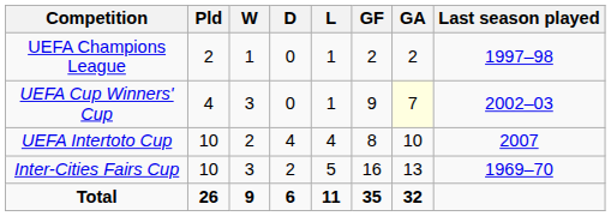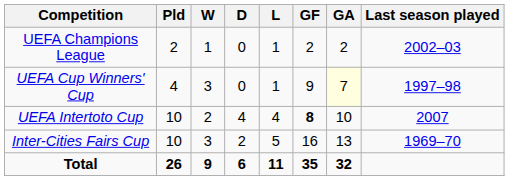 <table class="wikitable" style="text-align: center;">
 <tr>
 <th width="160">Competition</th>
 <th width="30">Pld</th>
 <th width="30">W</th>
 <th width="30">D</th>
 <th width="30">L</th>
 <th width="30">GF</th>
 <th width="30">GA</th>
 <th width="150">Last season played</th>
 </tr>
 <tr>
 <td><a href='#'>UEFA Champions League</a></td>
 <td>2</td>
 <td>1</td>
 <td>0</td>
 <td>1</td>
 <td>2</td>
 <td>2</td>
-<td><a href='#'>1997–98</a></td>
+<td><a href='#'>2002–03</a></td>
 </tr>
 <tr>
 <td><em><a href='#'>UEFA Cup Winners' Cup</a></em></td>
 <td>4</td>
 <td>3</td>
 <td>0</td>
 <td>1</td>
 <td>9</td>
 <td style="background: lightyellow;">7</td>
-<td><a href='#'>2002–03</a></td>
+<td><a href='#'>1997–98</a></td>
 </tr>
 <tr>
 <td><em><a href='#'>UEFA Intertoto Cup</a></em></td>
 <td>10</td>
 <td>2</td>
 <td>4</td>
 <td>4</td>
-<td>8</td>
+<td><strong>8</strong></td>
 <td>10</td>
 <td><a href='#'>2007</a></td>
 </tr>
 <tr>
 <td><em><a href='#'>Inter-Cities Fairs Cup</a></em></td>
 <td>10</td>
 <td>3</td>
 <td>2</td>
 <td>5</td>
 <td>16</td>
 <td>13</td>
 <td><a href='#'>1969–70</a></td>
 </tr>
 <tr>
 <td><strong>Total</strong></td>
 <td><strong>26</strong></td>
 <td><strong>9</strong></td>
 <td><strong>6</strong></td>
 <td><strong>11</strong></td>
 <td><strong>35</strong></td>
 <td><strong>32</strong></td>
 </tr>
 </table>
